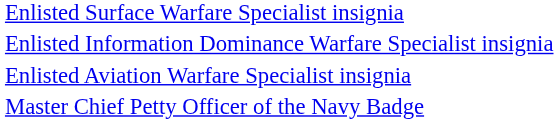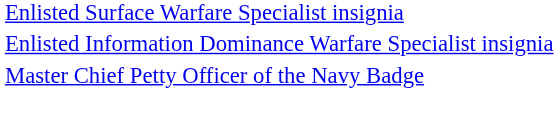 <table>
 <tr>
 <td></td>
 <td><a href='#'>Enlisted Surface Warfare Specialist insignia</a></td>
 </tr>
 <tr>
 <td></td>
 <td><a href='#'>Enlisted Information Dominance Warfare Specialist insignia</a></td>
 </tr>
 <tr>
 <td></td>
-<td><a href='#'>Enlisted Aviation Warfare Specialist insignia</a></td>
-</tr>
-<tr>
-<td></td>
 <td><a href='#'>Master Chief Petty Officer of the Navy Badge</a></td>
 </tr>
 </table>
